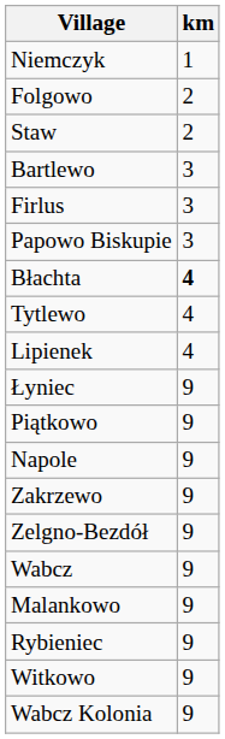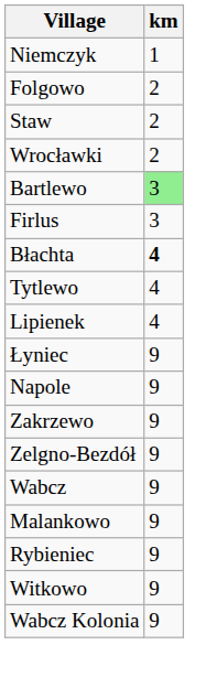 <table class="wikitable">
 <tr>
 <th>Village</th>
 <th>km</th>
 </tr>
 <tr>
 <td>Niemczyk</td>
 <td>1</td>
 </tr>
 <tr>
 <td>Folgowo</td>
 <td>2</td>
 </tr>
 <tr>
 <td>Staw</td>
 <td>2</td>
 </tr>
 <tr>
+<td>Wrocławki</td>
+<td>2</td>
+</tr>
+<tr>
 <td>Bartlewo</td>
-<td>3</td>
+<td style="background: lightgreen;">3</td>
 </tr>
 <tr>
 <td>Firlus</td>
-<td>3</td>
-</tr>
-<tr>
-<td>Papowo Biskupie</td>
 <td>3</td>
 </tr>
 <tr>
 <td>Błachta</td>
 <td><strong>4</strong></td>
 </tr>
 <tr>
 <td>Tytlewo</td>
 <td>4</td>
 </tr>
 <tr>
 <td>Lipienek</td>
 <td>4</td>
 </tr>
 <tr>
 <td>Łyniec</td>
-<td>9</td>
-</tr>
-<tr>
-<td>Piątkowo</td>
 <td>9</td>
 </tr>
 <tr>
 <td>Napole</td>
 <td>9</td>
 </tr>
 <tr>
 <td>Zakrzewo</td>
 <td>9</td>
 </tr>
 <tr>
 <td>Zelgno-Bezdół</td>
 <td>9</td>
 </tr>
 <tr>
 <td>Wabcz</td>
 <td>9</td>
 </tr>
 <tr>
 <td>Malankowo</td>
 <td>9</td>
 </tr>
 <tr>
 <td>Rybieniec</td>
 <td>9</td>
 </tr>
 <tr>
 <td>Witkowo</td>
 <td>9</td>
 </tr>
 <tr>
 <td>Wabcz Kolonia</td>
 <td>9</td>
 </tr>
 </table>
